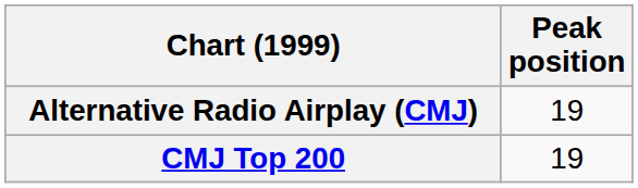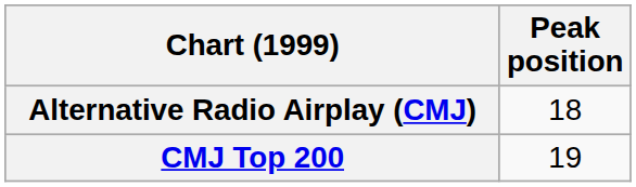 <table class="wikitable sortable plainrowheaders" style="text-align:center;">
 <tr>
 <th scope="col" style="width:16em">Chart (1999)</th>
 <th scope="col">Peak<br>position</th>
 </tr>
 <tr>
 <th scope="row">Alternative Radio Airplay (<a href='#'>CMJ</a>)</th>
-<td>19</td>
+<td>18</td>
 </tr>
 <tr>
 <th scope="row"><a href='#'>CMJ Top 200</a></th>
 <td>19</td>
 </tr>
 </table>
